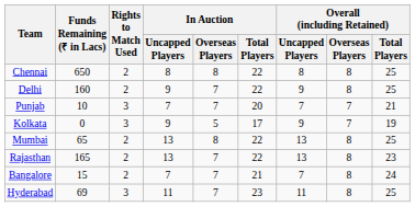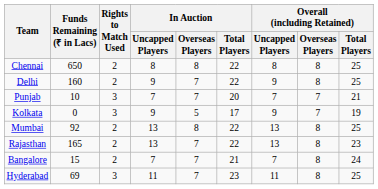 <table class=wikitable style="margin:0; font-size:90%; text-align:center">
 <tr>
 <th rowspan="2">Team</th>
 <th rowspan="2">Funds<br> Remaining<br> (₹ in Lacs)</th>
 <th rowspan="2">Rights<br> to<br> Match<br> Used</th>
 <th colspan="3">In Auction</th>
 <th colspan="3">Overall<br> (including Retained)</th>
 </tr>
 <tr>
 <th>Uncapped <br>Players</th>
 <th>Overseas <br>Players</th>
 <th>Total <br> Players</th>
 <th>Uncapped <br>Players</th>
 <th>Overseas <br>Players</th>
 <th>Total <br> Players</th>
 </tr>
 <tr>
 <td><a href='#'>Chennai</a></td>
 <td>650</td>
 <td>2</td>
 <td>8</td>
 <td>8</td>
 <td>22</td>
 <td>8</td>
 <td>8</td>
 <td>25</td>
 </tr>
 <tr>
 <td><a href='#'>Delhi</a></td>
 <td>160</td>
 <td>2</td>
 <td>9</td>
 <td>7</td>
 <td>22</td>
 <td>9</td>
 <td>8</td>
 <td>25</td>
 </tr>
 <tr>
 <td><a href='#'>Punjab</a></td>
 <td>10</td>
 <td>3</td>
 <td>7</td>
 <td>7</td>
 <td>20</td>
 <td>7</td>
 <td>7</td>
 <td>21</td>
 </tr>
 <tr>
 <td><a href='#'>Kolkata</a></td>
 <td>0</td>
 <td>3</td>
 <td>9</td>
 <td>5</td>
 <td>17</td>
 <td>9</td>
 <td>7</td>
 <td>19</td>
 </tr>
 <tr>
 <td><a href='#'>Mumbai</a></td>
-<td>65</td>
+<td>92</td>
 <td>2</td>
 <td>13</td>
 <td>8</td>
 <td>22</td>
 <td>13</td>
 <td>8</td>
 <td>25</td>
 </tr>
 <tr>
 <td><a href='#'>Rajasthan</a></td>
 <td>165</td>
 <td>2</td>
 <td>13</td>
 <td>7</td>
 <td>22</td>
 <td>13</td>
 <td>8</td>
 <td>23</td>
 </tr>
 <tr>
 <td><a href='#'>Bangalore</a></td>
 <td>15</td>
 <td>2</td>
 <td>7</td>
 <td>7</td>
 <td>21</td>
 <td>7</td>
 <td>8</td>
 <td>24</td>
 </tr>
 <tr>
 <td><a href='#'>Hyderabad</a></td>
 <td>69</td>
 <td>3</td>
 <td>11</td>
 <td>7</td>
 <td>23</td>
 <td>11</td>
 <td>8</td>
 <td>25</td>
 </tr>
 </table>
